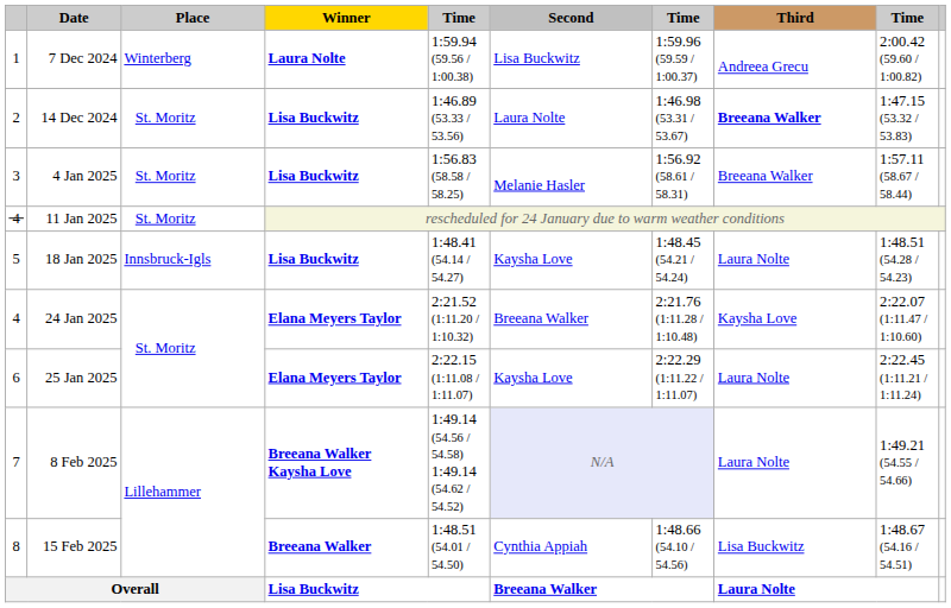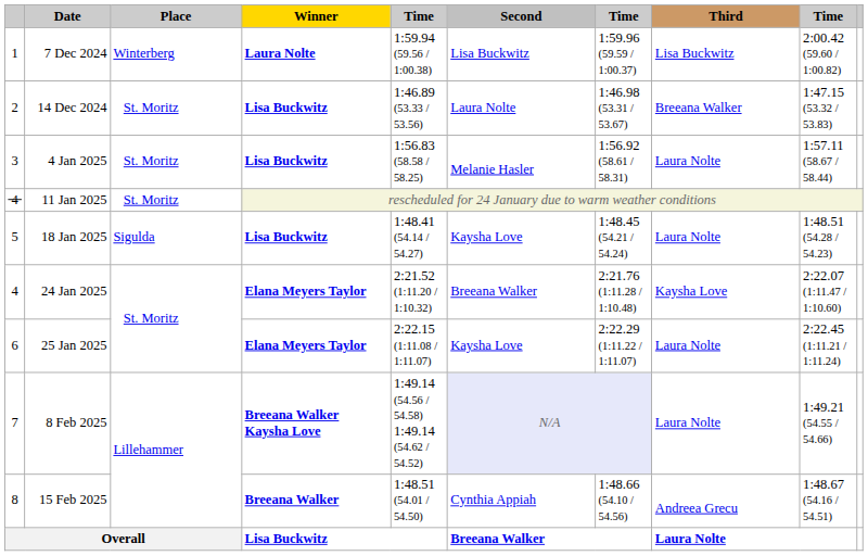 <table class="wikitable plainrowheaders" style="background:#fff; font-size:86%; line-height:16px; border:grey solid 1px; border-collapse:collapse;">
 <tr>
 <th scope="col" style="background:#ccc; width=10 px;"></th>
 <th scope="col" style="background:#ccc; width:130px;">Date</th>
 <th scope="col" style="background:#ccc; width:180px;">Place</th>
 <th scope="col" style="background:gold; width:230px;">Winner</th>
 <th scope="col" style="background:#ccc; width:60px;">Time</th>
 <th scope="col" style="background:silver; width:230px;">Second</th>
 <th scope="col" style="background:#ccc; width:60px;">Time</th>
 <th scope="col" style="background:#c96; width:230px;">Third</th>
 <th scope="col" style="background:#ccc; width:60px;">Time</th>
 <th scope="col" style="background:#ccc; width=10px;"></th>
 </tr>
 <tr>
 <td align="center">1</td>
 <td align="right">7 Dec 2024</td>
 <td> <a href='#'>Winterberg</a></td>
 <td><strong> <a href='#'>Laura Nolte</a></strong></td>
 <td>1:59.94<br><small>(59.56 / 1:00.38)</small></td>
 <td> <a href='#'>Lisa Buckwitz</a></td>
 <td>1:59.96<br><small>(59.59 / 1:00.37)</small></td>
-<td><small></small><br><a href='#'>Andreea Grecu</a></td>
+<td> <a href='#'>Lisa Buckwitz</a></td>
 <td>2:00.42<br><small>(59.60 / 1:00.82)</small></td>
 <td></td>
 </tr>
 <tr>
 <td align="center">2</td>
 <td align="right">14 Dec 2024</td>
 <td>   <a href='#'>St. Moritz</a></td>
 <td><strong> <a href='#'>Lisa Buckwitz</a></strong></td>
 <td>1:46.89<br><small>(53.33 / 53.56)</small></td>
 <td> <a href='#'>Laura Nolte</a></td>
 <td>1:46.98<br><small>(53.31 / 53.67)</small></td>
-<td><strong> <a href='#'>Breeana Walker</a></strong></td>
+<td> <a href='#'>Breeana Walker</a></td>
 <td>1:47.15<br><small>(53.32 / 53.83)</small></td>
 <td></td>
 </tr>
 <tr>
 <td align="center">3</td>
 <td align="right">4 Jan 2025</td>
 <td>   <a href='#'>St. Moritz</a></td>
 <td><strong> <a href='#'>Lisa Buckwitz</a></strong></td>
 <td>1:56.83<br><small>(58.58 / 58.25)</small></td>
 <td><small></small><br><a href='#'>Melanie Hasler</a></td>
 <td>1:56.92<br><small>(58.61 / 58.31)</small></td>
-<td> <a href='#'>Breeana Walker</a></td>
+<td> <a href='#'>Laura Nolte</a></td>
 <td>1:57.11<br><small>(58.67 / 58.44)</small></td>
 <td></td>
 </tr>
 <tr>
 <td style="text-align:center"><s> 4 </s></td>
 <td style="text-align:right">11 Jan 2025</td>
 <td>   <a href='#'>St. Moritz</a></td>
 <td colspan=7 align=center bgcolor="F5F5DC" style=color:#696969><em>rescheduled for 24 January due to warm weather conditions</em></td>
 </tr>
 <tr>
 <td style="text-align:center">5</td>
 <td style="text-align:right">18 Jan 2025</td>
-<td> <a href='#'>Innsbruck-Igls</a></td>
+<td> <a href='#'>Sigulda</a></td>
 <td><strong> <a href='#'>Lisa Buckwitz</a></strong></td>
 <td>1:48.41<br><small>(54.14 / 54.27)</small></td>
 <td> <a href='#'>Kaysha Love</a></td>
 <td>1:48.45<br><small>(54.21 / 54.24)</small></td>
 <td> <a href='#'>Laura Nolte</a></td>
 <td>1:48.51<br><small>(54.28 / 54.23)</small></td>
 <td></td>
 </tr>
 <tr>
 <td style="text-align:center">4</td>
 <td style="text-align:right">24 Jan 2025</td>
 <td rowspan=2>   <a href='#'>St. Moritz</a></td>
 <td> <strong><a href='#'>Elana Meyers Taylor</a></strong></td>
 <td>2:21.52<br><small>(1:11.20 / 1:10.32)</small></td>
 <td> <a href='#'>Breeana Walker</a></td>
 <td>2:21.76<br><small>(1:11.28 / 1:10.48)</small></td>
 <td> <a href='#'>Kaysha Love</a></td>
 <td>2:22.07<br><small>(1:11.47 / 1:10.60)</small></td>
 <td></td>
 </tr>
 <tr>
 <td style="text-align:center">6</td>
 <td style="text-align:right">25 Jan 2025</td>
 <td> <strong><a href='#'>Elana Meyers Taylor</a></strong></td>
 <td>2:22.15<br><small>(1:11.08 / 1:11.07)</small></td>
 <td> <a href='#'>Kaysha Love</a></td>
 <td>2:22.29<br><small>(1:11.22 / 1:11.07)</small></td>
 <td> <a href='#'>Laura Nolte</a></td>
 <td>2:22.45<br><small>(1:11.21 / 1:11.24)</small></td>
 <td></td>
 </tr>
 <tr>
 <td style="text-align:center">7</td>
 <td style="text-align:right">8 Feb 2025</td>
 <td rowspan=2> <a href='#'>Lillehammer</a></td>
 <td> <strong><a href='#'>Breeana Walker</a></strong><div></div> <strong><a href='#'>Kaysha Love</a></strong></td>
 <td>1:49.14<br><small>(54.56 / 54.58)</small><div></div>1:49.14<br><small>(54.62 / 54.52)</small></td>
 <td colspan="2" align=center bgcolor="E6E8FA" style=color:#696969><em>N/A</em></td>
 <td> <a href='#'>Laura Nolte</a></td>
 <td>1:49.21<br><small>(54.55 / 54.66)</small></td>
 <td></td>
 </tr>
 <tr>
 <td style="text-align:center">8</td>
 <td style="text-align:right">15 Feb 2025</td>
 <td><strong> <a href='#'>Breeana Walker</a></strong></td>
 <td>1:48.51<br><small>(54.01 / 54.50)</small></td>
 <td> <a href='#'>Cynthia Appiah</a></td>
 <td>1:48.66<br><small>(54.10 / 54.56)</small></td>
-<td> <a href='#'>Lisa Buckwitz</a></td>
+<td><small></small><br><a href='#'>Andreea Grecu</a></td>
 <td>1:48.67<br><small>(54.16 / 54.51)</small></td>
 <td></td>
 </tr>
 <tr>
 <th colspan="3">Overall</th>
 <td colspan="2"><strong> <a href='#'>Lisa Buckwitz</a></strong></td>
 <td colspan="2"><strong> <a href='#'>Breeana Walker</a></strong></td>
 <td colspan="2"><strong> <a href='#'>Laura Nolte</a></strong></td>
 <td></td>
 </tr>
 </table>
